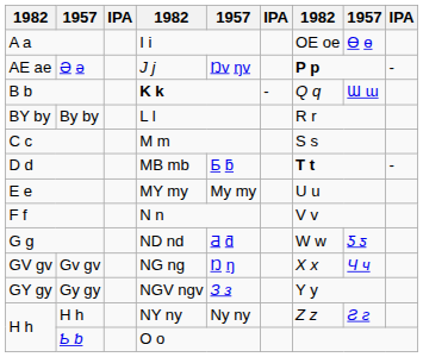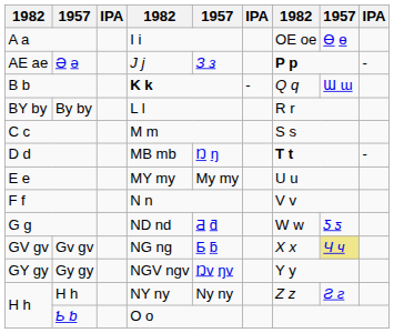 <table class="wikitable">
 <tr>
 <th>1982</th>
 <th>1957</th>
 <th>IPA</th>
 <th>1982</th>
 <th>1957</th>
 <th>IPA</th>
 <th>1982</th>
 <th>1957</th>
 <th>IPA</th>
 </tr>
 <tr>
 <td colspan=2>A a</td>
 <td></td>
 <td colspan=2>I i</td>
 <td></td>
 <td>OE oe</td>
 <td><a href='#'>Ɵ</a> <a href='#'>ɵ</a></td>
 <td></td>
 </tr>
 <tr>
 <td>AE ae</td>
 <td><a href='#'>Ə</a> <a href='#'>ə</a></td>
 <td></td>
 <td><em>J j</em></td>
-<td><a href='#'>Ŋv</a> <a href='#'>ŋv</a></td>
+<td><a href='#'><em>З з</em></a></td>
 <td></td>
 <td colspan=2><strong>P p</strong></td>
 <td>-</td>
 </tr>
 <tr>
 <td colspan=2>B b</td>
 <td></td>
 <td colspan=2><strong>K k</strong></td>
 <td>-</td>
 <td><em>Q q</em></td>
 <td><a href='#'>Ɯ ɯ</a></td>
 <td></td>
 </tr>
 <tr>
 <td>BY by</td>
 <td>By by</td>
 <td></td>
 <td colspan=2>L l</td>
 <td></td>
 <td colspan=2>R r</td>
 <td></td>
 </tr>
 <tr>
 <td colspan=2>C c</td>
 <td></td>
 <td colspan=2>M m</td>
 <td></td>
 <td colspan=2>S s</td>
 <td></td>
 </tr>
 <tr>
 <td colspan=2>D d</td>
 <td></td>
 <td>MB mb</td>
-<td><a href='#'>Ƃ</a> <a href='#'>ƃ</a></td>
+<td><a href='#'>Ŋ</a> <a href='#'>ŋ</a></td>
 <td></td>
 <td colspan=2><strong>T t</strong></td>
 <td>-</td>
 </tr>
 <tr>
 <td colspan=2>E e</td>
 <td></td>
 <td>MY my</td>
 <td>My my</td>
 <td></td>
 <td colspan=2>U u</td>
 <td></td>
 </tr>
 <tr>
 <td colspan=2>F f</td>
 <td></td>
 <td colspan=2>N n</td>
 <td></td>
 <td colspan=2>V v</td>
 <td></td>
 </tr>
 <tr>
 <td colspan=2>G g</td>
 <td></td>
 <td>ND nd</td>
 <td><a href='#'>Ƌ</a> <a href='#'>ƌ</a></td>
 <td></td>
 <td>W w</td>
 <td><a href='#'><em>Ƽ ƽ</em></a></td>
 <td></td>
 </tr>
 <tr>
 <td>GV gv</td>
 <td>Gv gv</td>
 <td></td>
 <td>NG ng</td>
-<td><a href='#'>Ŋ</a> <a href='#'>ŋ</a></td>
+<td><a href='#'>Ƃ</a> <a href='#'>ƃ</a></td>
 <td></td>
 <td><em>X x</em></td>
-<td><a href='#'><em>Ч ч</em></a></td>
+<td style="background: khaki;"><a href='#'><em>Ч ч</em></a></td>
 <td></td>
 </tr>
 <tr>
 <td>GY gy</td>
 <td>Gy gy</td>
 <td></td>
 <td>NGV ngv</td>
-<td><a href='#'><em>З з</em></a></td>
+<td><a href='#'>Ŋv</a> <a href='#'>ŋv</a></td>
 <td></td>
 <td colspan=2>Y y</td>
 <td></td>
 </tr>
 <tr>
 <td rowspan=2>H h</td>
 <td>H h</td>
 <td></td>
 <td>NY ny</td>
 <td>Ny ny</td>
 <td></td>
 <td><em>Z z</em></td>
 <td><a href='#'><em>Ƨ ƨ</em></a></td>
 <td></td>
 </tr>
 <tr>
 <td><a href='#'><em>Ƅ ƅ</em></a></td>
 <td></td>
 <td colspan=2>O o</td>
 <td></td>
 </tr>
 </table>
